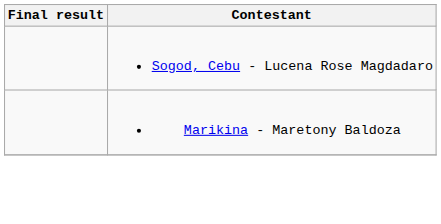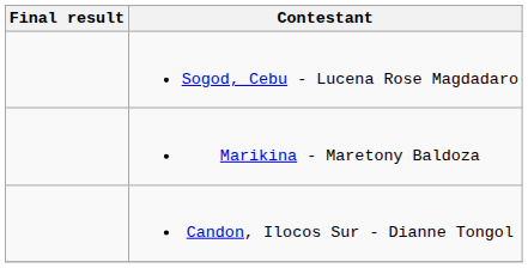 <table class="wikitable" style="text-align:center;">
 <tr>
 <th>Final result</th>
 <th>Contestant</th>
 </tr>
 <tr>
 <td></td>
 <td><br><ul><li><a href='#'>Sogod, Cebu</a> - Lucena Rose Magdadaro</li></ul></td>
 </tr>
 <tr>
 <td></td>
 <td><br><ul><li><a href='#'>Marikina</a> - Maretony Baldoza</li></ul></td>
 </tr>
 <tr>
+<td></td>
+<td><br><ul><li><a href='#'>Candon</a>, Ilocos Sur - Dianne Tongol</li></ul></td>
+</tr>
+<tr>
 </tr>
 </table>
